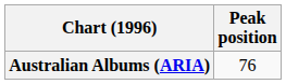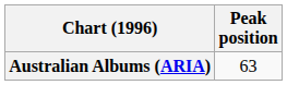 <table class="wikitable plainrowheaders" style="text-align:center;">
 <tr>
 <th align="left">Chart (1996)</th>
 <th align="left">Peak<br>position</th>
 </tr>
 <tr>
 <th scope="row">Australian Albums (<a href='#'>ARIA</a>)</th>
-<td>76</td>
+<td>63</td>
 </tr>
 </table>
